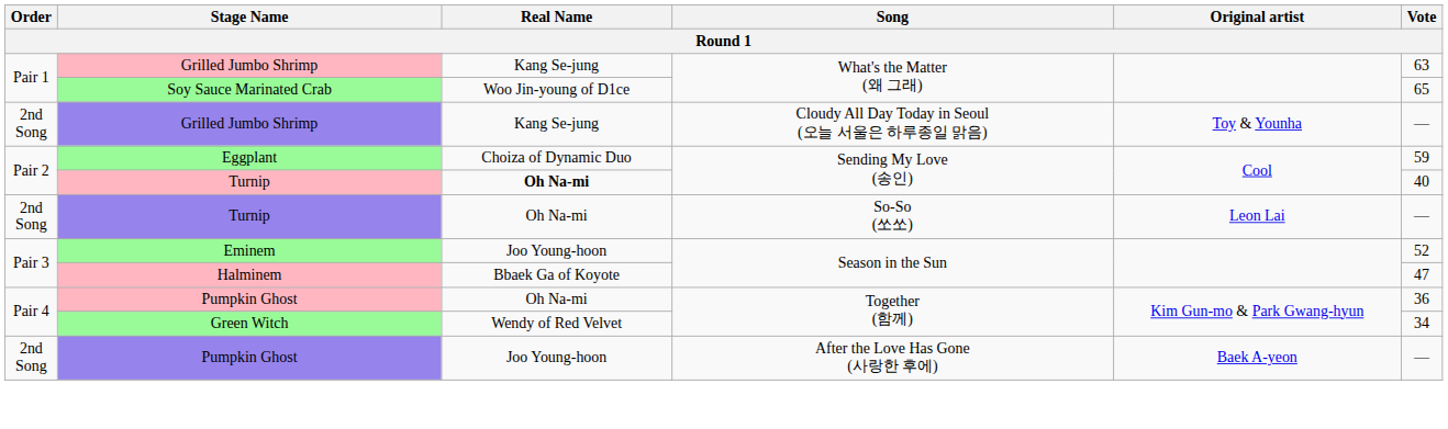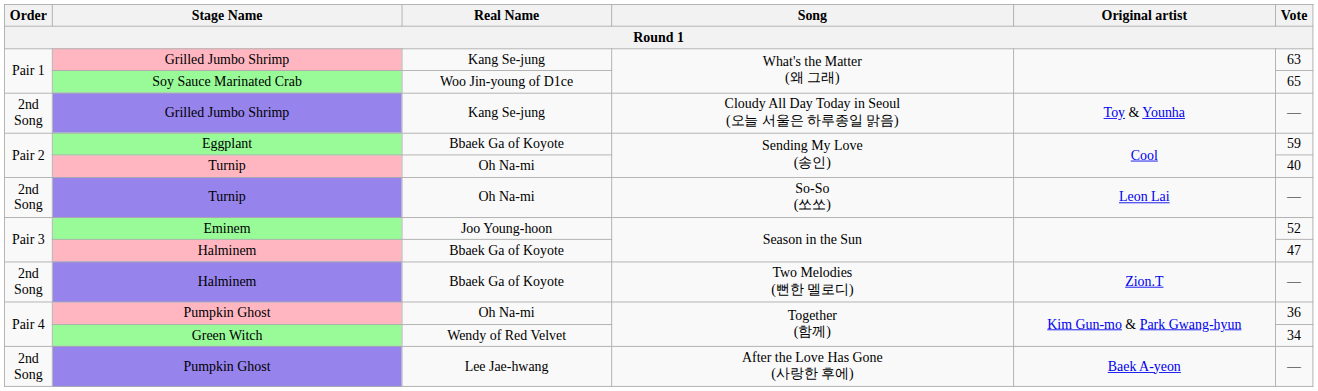 <table class="wikitable" style="text-align:center; width:95%;">
 <tr>
 <th style="width:1%;">Order</th>
 <th style="width:20%;">Stage Name</th>
 <th style="width:12%;">Real Name</th>
 <th style="width:23%;">Song</th>
 <th style="width:15%;">Original artist</th>
 <th style="width:1%;">Vote</th>
 </tr>
 <tr>
 <th colspan=6>Round 1</th>
 </tr>
 <tr>
 <td rowspan=2>Pair 1</td>
 <td bgcolor="lightpink">Grilled Jumbo Shrimp</td>
 <td>Kang Se-jung</td>
 <td rowspan=2>What's the Matter<br>(왜 그래)</td>
 <td rowspan=2></td>
 <td>63</td>
 </tr>
 <tr>
 <td bgcolor="palegreen">Soy Sauce Marinated Crab</td>
 <td>Woo Jin-young of D1ce</td>
 <td>65</td>
 </tr>
 <tr>
 <td>2nd Song</td>
 <td bgcolor="#9683EC">Grilled Jumbo Shrimp</td>
 <td>Kang Se-jung</td>
 <td>Cloudy All Day Today in Seoul<br>(오늘 서울은 하루종일 맑음)</td>
 <td><a href='#'>Toy</a> & <a href='#'>Younha</a></td>
 <td>—</td>
 </tr>
 <tr>
 <td rowspan=2>Pair 2</td>
 <td bgcolor="palegreen">Eggplant</td>
-<td>Choiza of Dynamic Duo</td>
+<td>Bbaek Ga of Koyote</td>
 <td rowspan=2>Sending My Love<br>(송인)</td>
 <td rowspan=2><a href='#'>Cool</a></td>
 <td>59</td>
 </tr>
 <tr>
 <td bgcolor="lightpink">Turnip</td>
-<td><strong>Oh Na-mi</strong></td>
+<td>Oh Na-mi</td>
 <td>40</td>
 </tr>
 <tr>
 <td>2nd Song</td>
 <td bgcolor="#9683EC">Turnip</td>
 <td>Oh Na-mi</td>
 <td>So-So<br>(쏘쏘)</td>
 <td><a href='#'>Leon Lai</a></td>
 <td>—</td>
 </tr>
 <tr>
 <td rowspan=2>Pair 3</td>
 <td bgcolor="palegreen">Eminem</td>
 <td>Joo Young-hoon</td>
 <td rowspan=2>Season in the Sun <br></td>
 <td rowspan=2></td>
 <td>52</td>
 </tr>
 <tr>
 <td bgcolor="lightpink">Halminem</td>
 <td>Bbaek Ga of Koyote</td>
 <td>47</td>
 </tr>
 <tr>
+<td>2nd Song</td>
+<td bgcolor="#9683EC">Halminem</td>
+<td>Bbaek Ga of Koyote</td>
+<td>Two Melodies<br>(뻔한 멜로디)</td>
+<td><a href='#'>Zion.T</a></td>
+<td>—</td>
+</tr>
+<tr>
 <td rowspan=2>Pair 4</td>
 <td bgcolor="lightpink">Pumpkin Ghost</td>
 <td>Oh Na-mi</td>
 <td rowspan=2>Together<br>(함께)</td>
 <td rowspan=2><a href='#'>Kim Gun-mo</a> & <a href='#'>Park Gwang-hyun</a></td>
 <td>36</td>
 </tr>
 <tr>
 <td bgcolor="palegreen">Green Witch</td>
 <td>Wendy of Red Velvet</td>
 <td>34</td>
 </tr>
 <tr>
 <td>2nd Song</td>
 <td bgcolor="#9683EC">Pumpkin Ghost</td>
-<td>Joo Young-hoon</td>
+<td>Lee Jae-hwang</td>
 <td>After the Love Has Gone<br>(사랑한 후에)</td>
 <td><a href='#'>Baek A-yeon</a></td>
 <td>—</td>
 </tr>
 </table>
